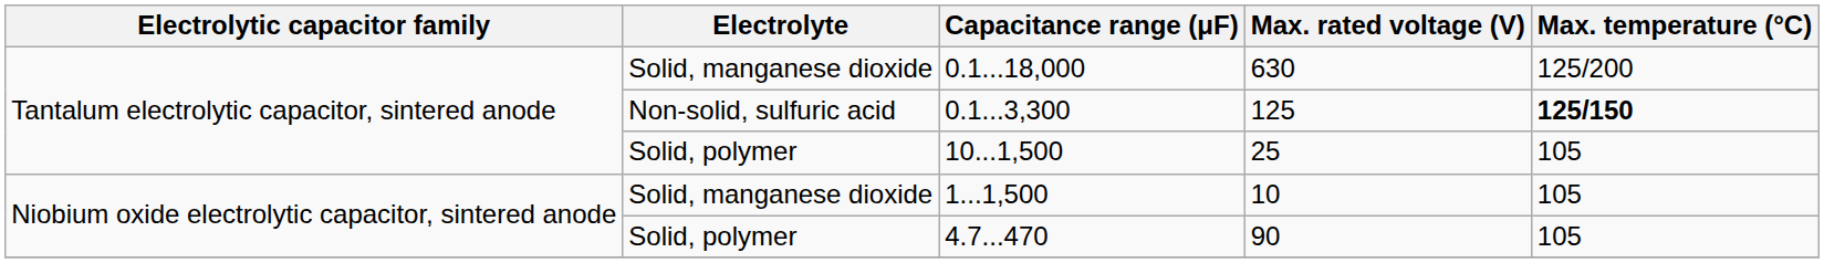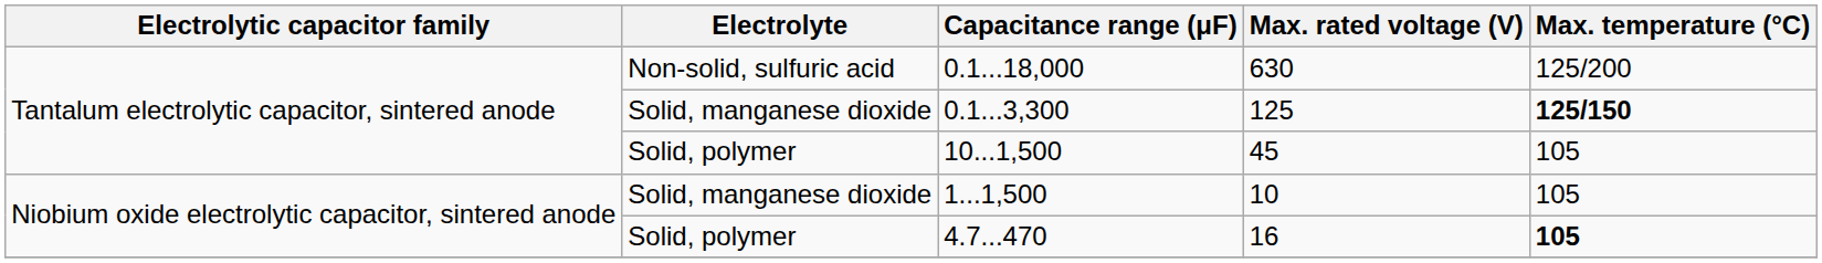 <table class="wikitable centered">
 <tr class="hintergrundfarbe6">
 <th>Electrolytic capacitor family</th>
 <th>Electrolyte</th>
 <th>Capacitance range (μF)</th>
 <th>Max. rated voltage (V)</th>
 <th>Max. temperature (°C)</th>
 </tr>
 <tr>
 <td rowspan="3">Tantalum electrolytic capacitor, sintered anode</td>
-<td>Solid, manganese dioxide</td>
+<td>Non-solid, sulfuric acid</td>
 <td>0.1...18,000</td>
 <td>630</td>
 <td>125/200</td>
 </tr>
 <tr>
-<td>Non-solid, sulfuric acid</td>
+<td>Solid, manganese dioxide</td>
 <td>0.1...3,300</td>
 <td>125</td>
 <td><strong>125/150</strong></td>
 </tr>
 <tr>
 <td>Solid, polymer</td>
 <td>10...1,500</td>
-<td>25</td>
+<td>45</td>
 <td>105</td>
 </tr>
 <tr>
 <td rowspan="2">Niobium oxide electrolytic capacitor, sintered anode</td>
 <td>Solid, manganese dioxide</td>
 <td>1...1,500</td>
 <td>10</td>
 <td>105</td>
 </tr>
 <tr>
 <td>Solid, polymer</td>
 <td>4.7...470</td>
-<td>90</td>
-<td>105</td>
+<td>16</td>
+<td><strong>105</strong></td>
 </tr>
 <tr>
 </tr>
 </table>
